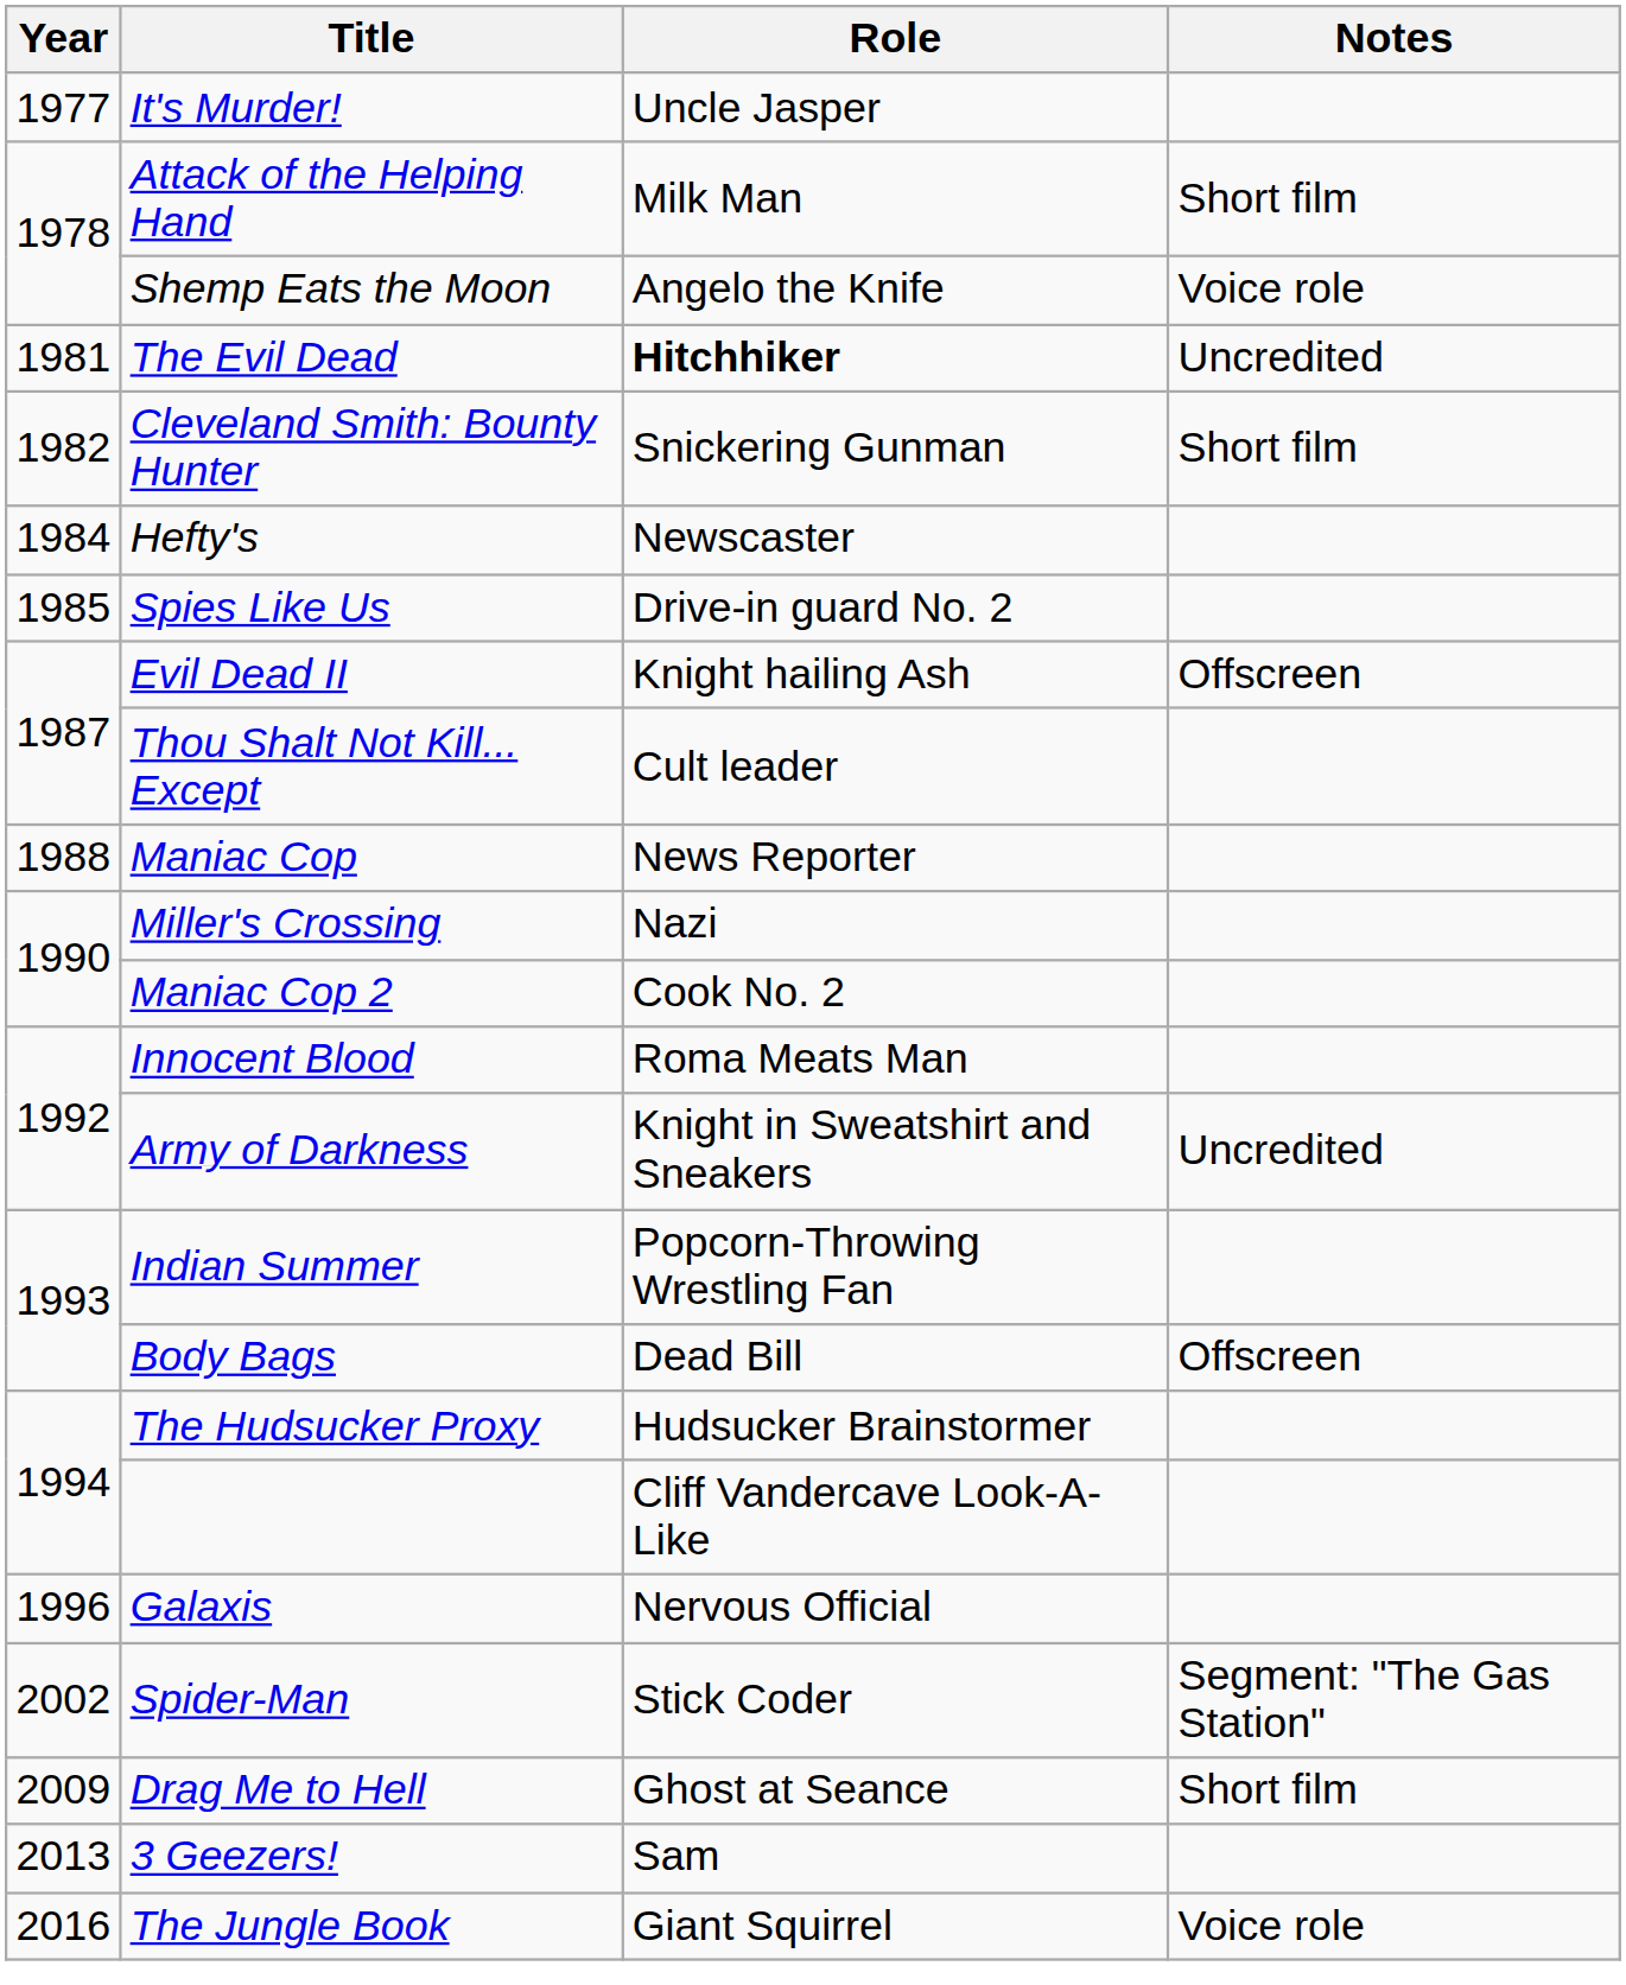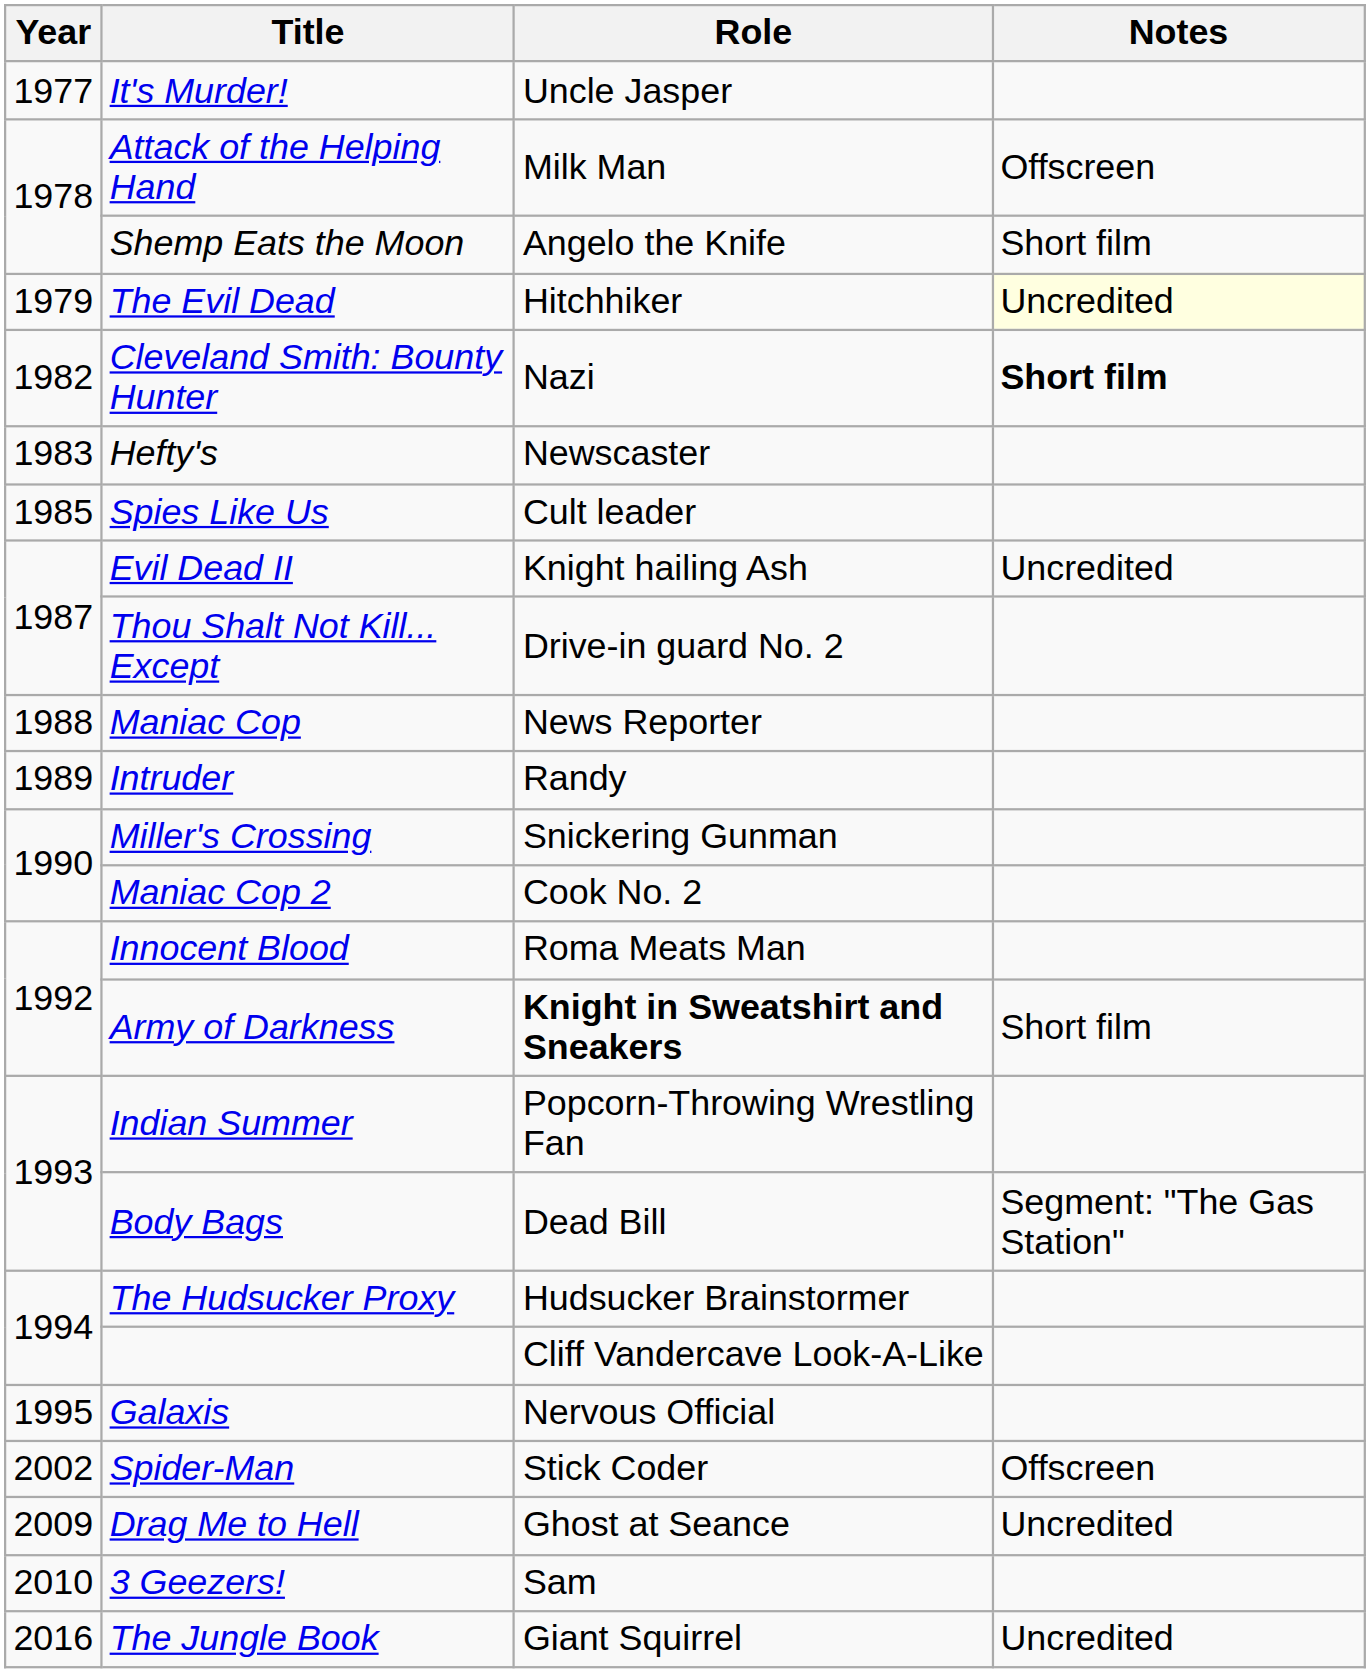 <table class="wikitable">
 <tr>
 <th>Year</th>
 <th>Title</th>
 <th>Role</th>
 <th>Notes</th>
 </tr>
 <tr>
 <td>1977</td>
 <td><em><a href='#'>It's Murder!</a></em></td>
 <td>Uncle Jasper</td>
 <td></td>
 </tr>
 <tr>
 <td rowspan="2">1978</td>
 <td><em><a href='#'>Attack of the Helping Hand</a></em></td>
 <td>Milk Man</td>
-<td>Short film</td>
+<td>Offscreen</td>
 </tr>
 <tr>
 <td><em>Shemp Eats the Moon</em></td>
 <td>Angelo the Knife</td>
-<td>Voice role</td>
+<td>Short film</td>
 </tr>
 <tr>
-<td>1981</td>
+<td>1979</td>
 <td><em><a href='#'>The Evil Dead</a></em></td>
-<td><strong>Hitchhiker</strong></td>
-<td>Uncredited</td>
+<td>Hitchhiker</td>
+<td style="background: lightyellow;">Uncredited</td>
 </tr>
 <tr>
 <td>1982</td>
 <td><em><a href='#'>Cleveland Smith: Bounty Hunter</a></em></td>
-<td>Snickering Gunman</td>
-<td>Short film</td>
+<td>Nazi</td>
+<td><strong>Short film</strong></td>
 </tr>
 <tr>
-<td>1984</td>
+<td>1983</td>
 <td><em>Hefty's</em></td>
 <td>Newscaster</td>
 <td></td>
 </tr>
 <tr>
 <td>1985</td>
 <td><em><a href='#'>Spies Like Us</a></em></td>
-<td>Drive-in guard No. 2</td>
+<td>Cult leader</td>
 <td></td>
 </tr>
 <tr>
 <td rowspan=2>1987</td>
 <td><em><a href='#'>Evil Dead II</a></em></td>
 <td>Knight hailing Ash</td>
-<td>Offscreen</td>
+<td>Uncredited</td>
 </tr>
 <tr>
 <td><em><a href='#'>Thou Shalt Not Kill... Except</a></em></td>
-<td>Cult leader</td>
+<td>Drive-in guard No. 2</td>
 <td></td>
 </tr>
 <tr>
 <td>1988</td>
 <td><em><a href='#'>Maniac Cop</a></em></td>
 <td>News Reporter</td>
 <td></td>
 </tr>
 <tr>
+<td>1989</td>
+<td><em><a href='#'>Intruder</a></em></td>
+<td>Randy</td>
+<td></td>
+</tr>
+<tr>
 <td rowspan="2">1990</td>
 <td><em><a href='#'>Miller's Crossing</a></em></td>
-<td>Nazi</td>
+<td>Snickering Gunman</td>
 <td></td>
 </tr>
 <tr>
 <td><em><a href='#'>Maniac Cop 2</a></em></td>
 <td>Cook No. 2</td>
 <td></td>
 </tr>
 <tr>
 <td rowspan="2">1992</td>
 <td><em><a href='#'>Innocent Blood</a></em></td>
 <td>Roma Meats Man</td>
 <td></td>
 </tr>
 <tr>
 <td><em><a href='#'>Army of Darkness</a></em></td>
-<td>Knight in Sweatshirt and Sneakers</td>
-<td>Uncredited</td>
+<td><strong>Knight in Sweatshirt and Sneakers</strong></td>
+<td>Short film</td>
 </tr>
 <tr>
 <td rowspan=2>1993</td>
 <td><em><a href='#'>Indian Summer</a></em></td>
 <td>Popcorn-Throwing Wrestling Fan</td>
 <td></td>
 </tr>
 <tr>
 <td><em><a href='#'>Body Bags</a></em></td>
 <td>Dead Bill</td>
-<td>Offscreen</td>
+<td>Segment: "The Gas Station"</td>
 </tr>
 <tr>
 <td rowspan=2>1994</td>
 <td><em><a href='#'>The Hudsucker Proxy</a></em></td>
 <td>Hudsucker Brainstormer</td>
 <td></td>
 </tr>
 <tr>
 <td><em></em></td>
 <td>Cliff Vandercave Look-A-Like</td>
 <td></td>
 </tr>
 <tr>
-<td>1996</td>
+<td>1995</td>
 <td><em><a href='#'>Galaxis</a></em></td>
 <td>Nervous Official</td>
 <td></td>
 </tr>
 <tr>
 <td>2002</td>
 <td><em><a href='#'>Spider-Man</a></em></td>
 <td>Stick Coder</td>
-<td>Segment: "The Gas Station"</td>
+<td>Offscreen</td>
 </tr>
 <tr>
 <td>2009</td>
 <td><em><a href='#'>Drag Me to Hell</a></em></td>
 <td>Ghost at Seance</td>
-<td>Short film</td>
+<td>Uncredited</td>
 </tr>
 <tr>
-<td>2013</td>
+<td>2010</td>
 <td><em><a href='#'>3 Geezers!</a></em></td>
 <td>Sam</td>
 <td></td>
 </tr>
 <tr>
 <td>2016</td>
 <td><em><a href='#'>The Jungle Book</a></em></td>
 <td>Giant Squirrel</td>
-<td>Voice role</td>
+<td>Uncredited</td>
 </tr>
 </table>
